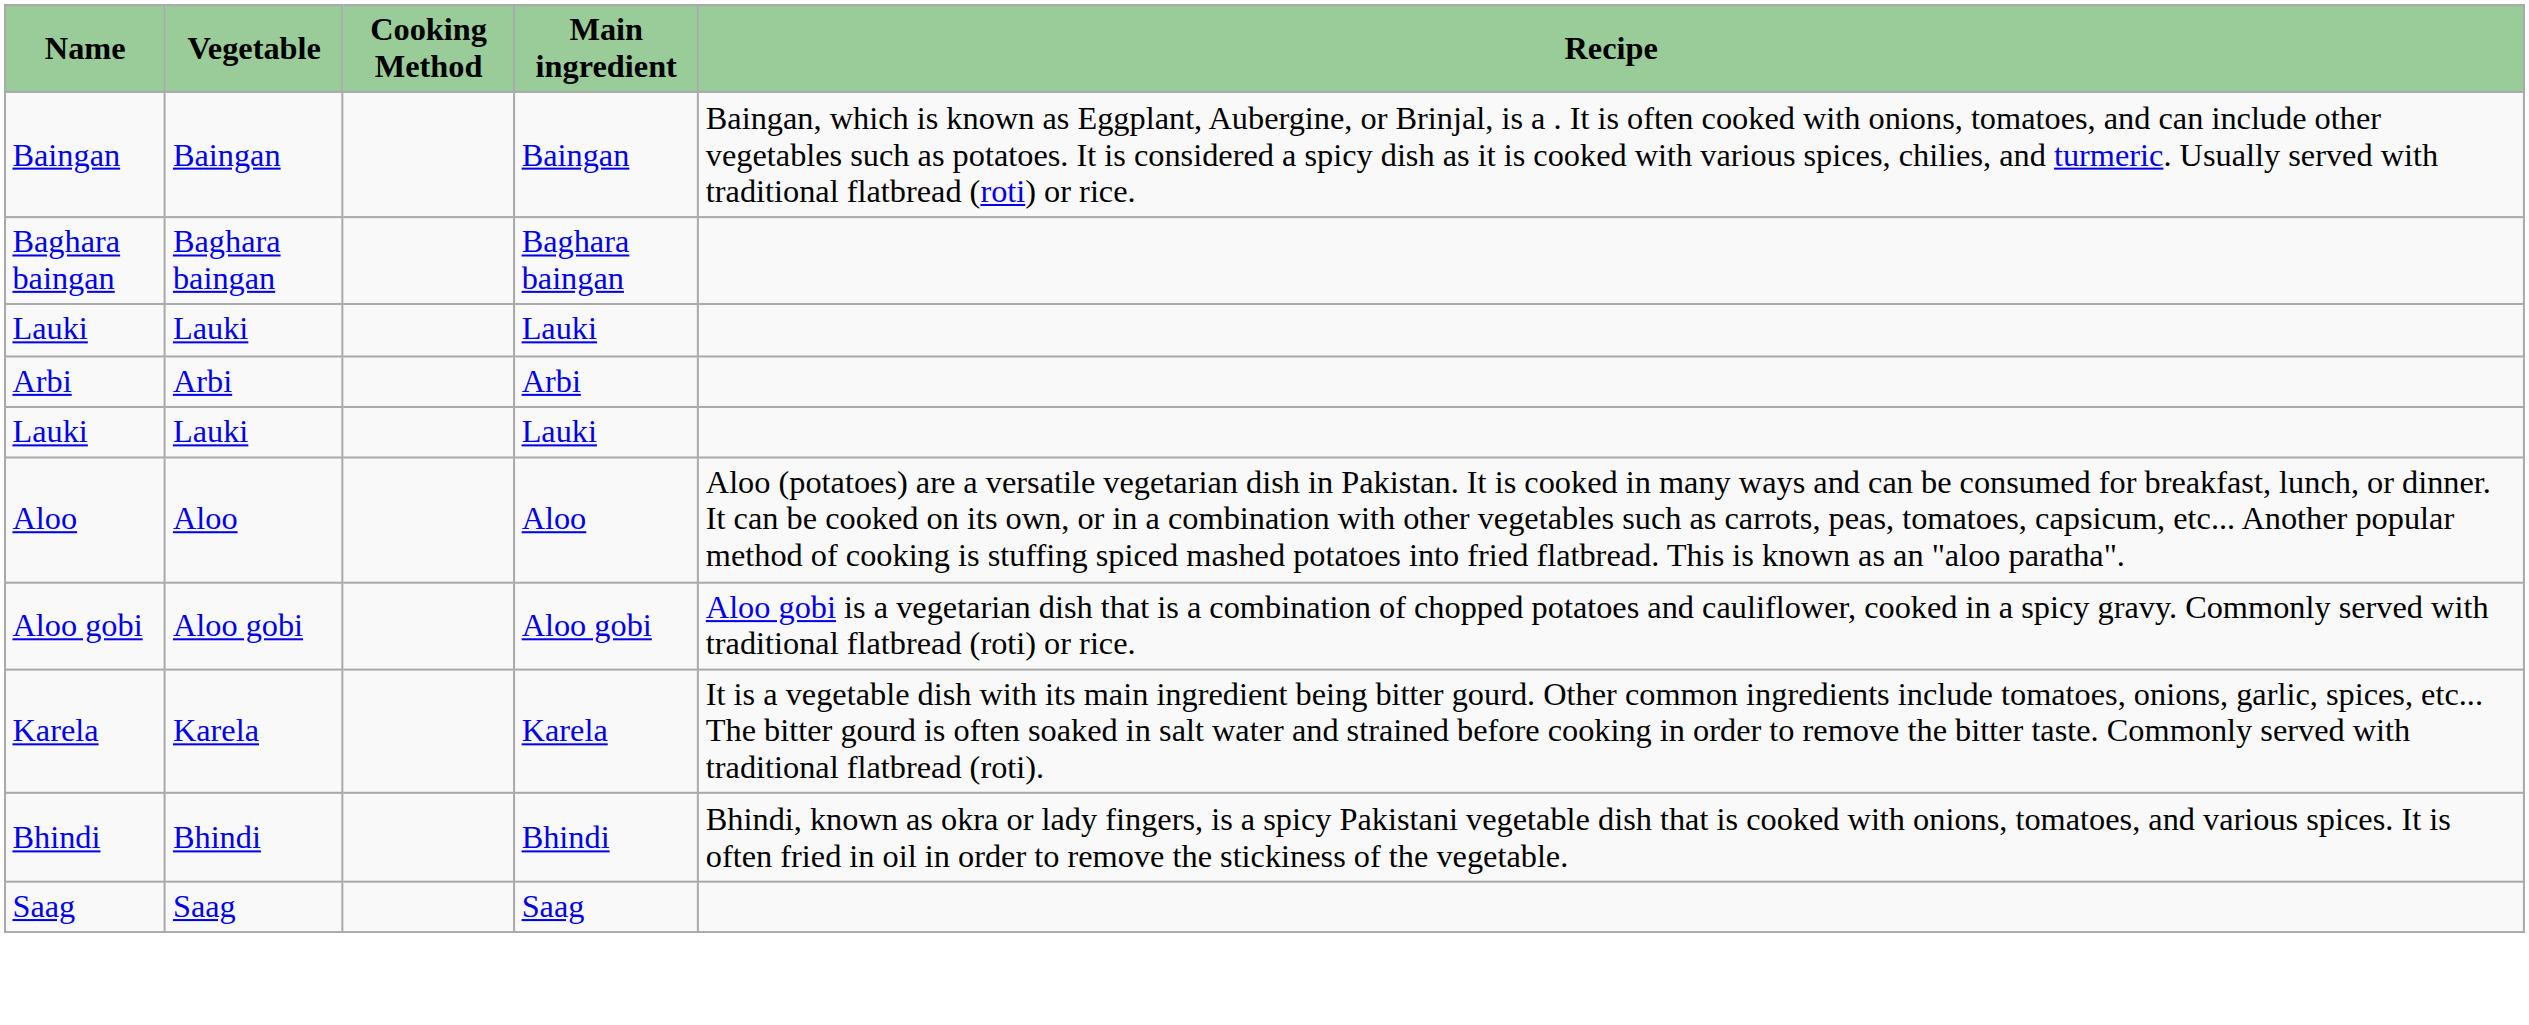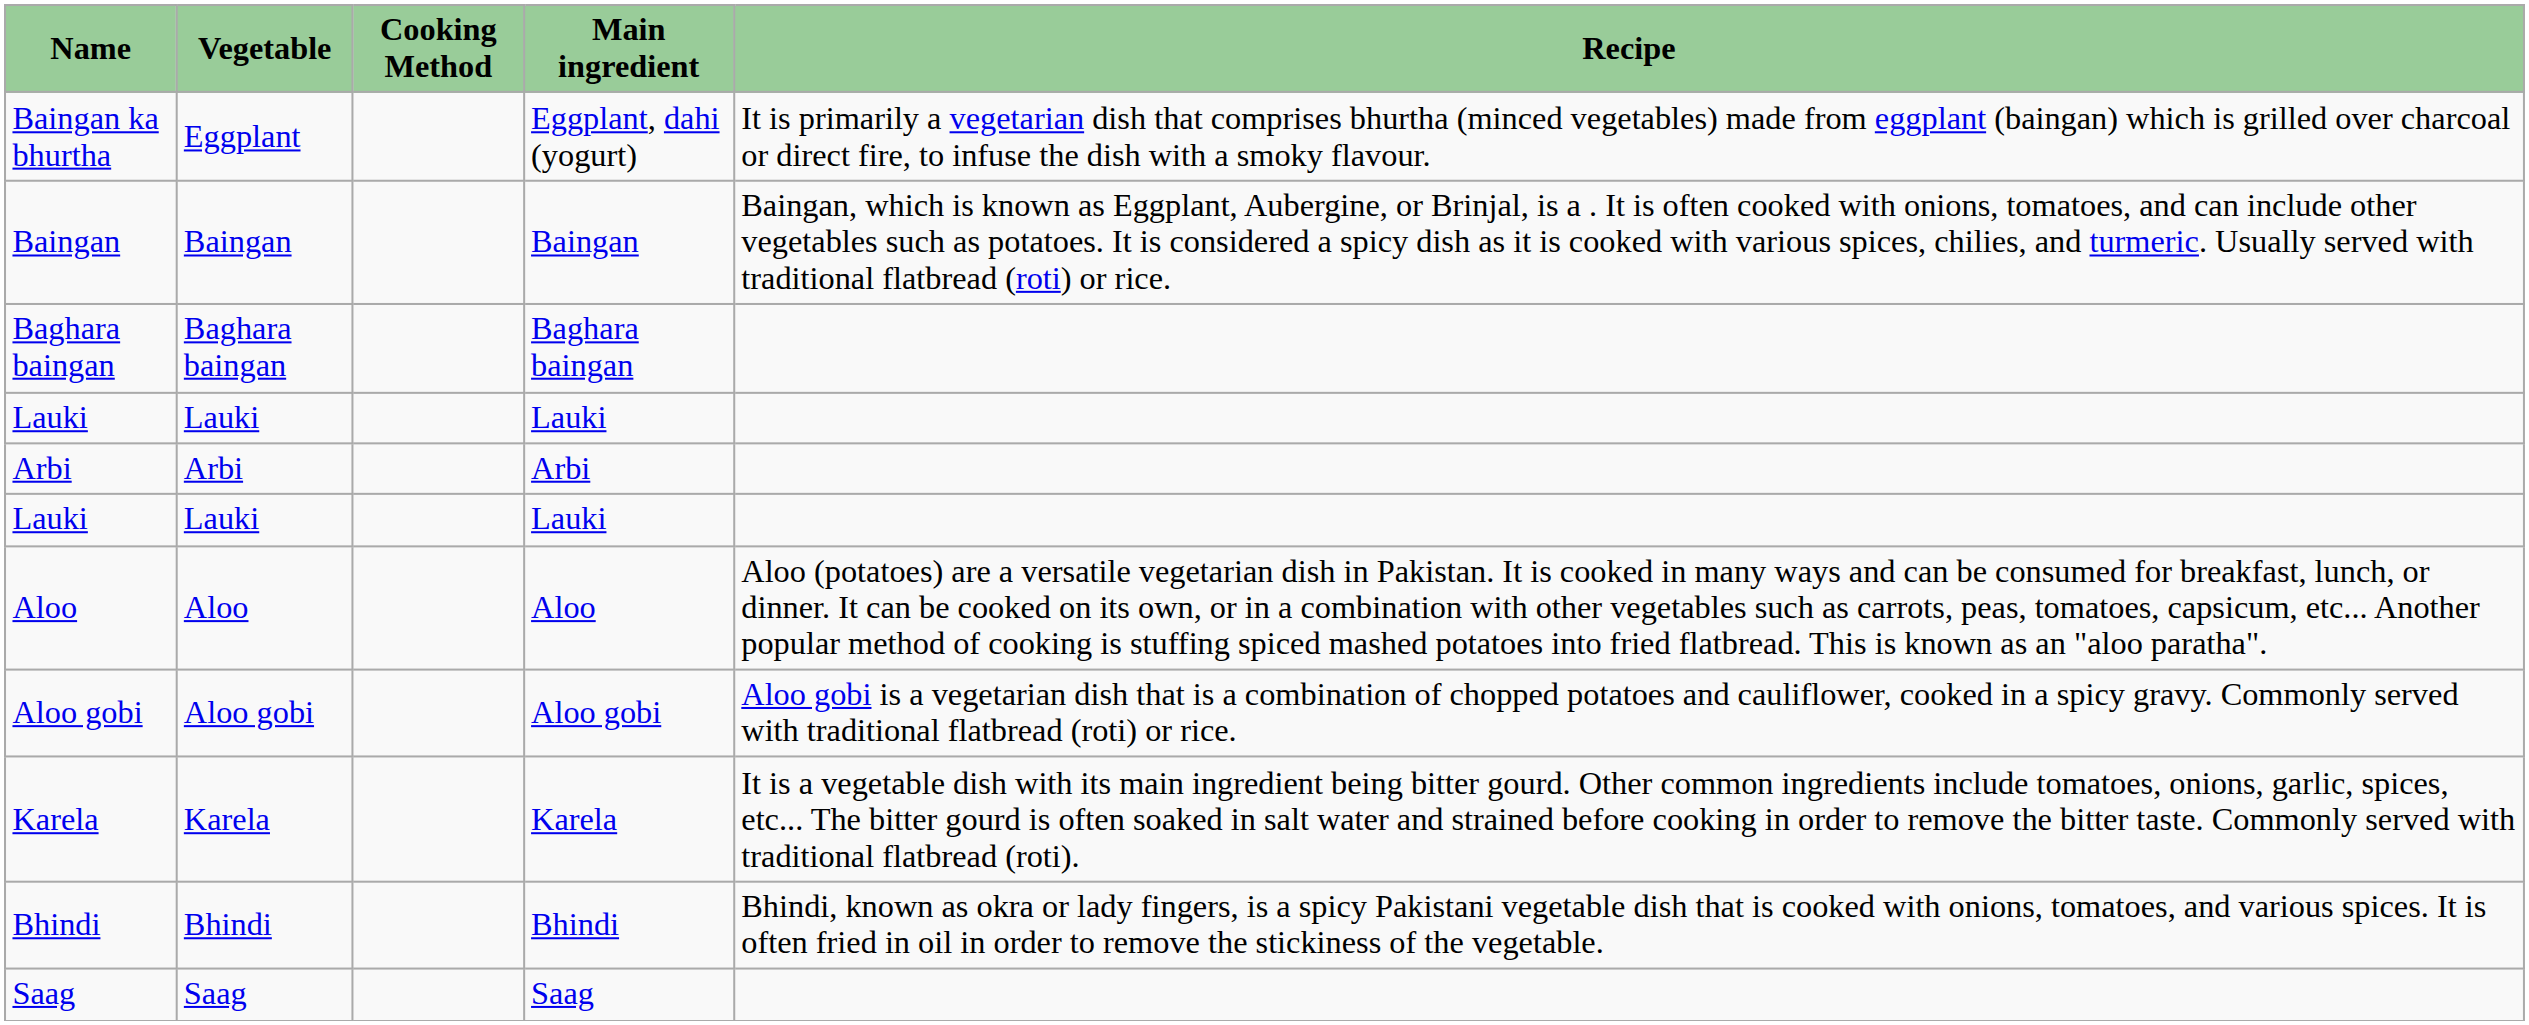 <table class="sortable wikitable">
 <tr>
 <th style="background: #99CC99;">Name</th>
 <th style="background: #99CC99;">Vegetable</th>
 <th style="background: #99CC99;">Cooking Method</th>
 <th style="background: #99CC99;">Main ingredient</th>
 <th style="background: #99CC99;">Recipe</th>
+</tr>
+<tr>
+<td><a href='#'>Baingan ka bhurtha</a></td>
+<td><a href='#'>Eggplant</a></td>
+<td></td>
+<td><a href='#'>Eggplant</a>, <a href='#'>dahi</a> (yogurt)</td>
+<td>It is primarily a <a href='#'>vegetarian</a> dish that comprises bhurtha (minced vegetables) made from <a href='#'>eggplant</a> (baingan) which is grilled over charcoal or direct fire, to infuse the dish with a smoky flavour.</td>
 </tr>
 <tr>
 <td><a href='#'>Baingan</a></td>
 <td><a href='#'>Baingan</a></td>
 <td></td>
 <td><a href='#'>Baingan</a></td>
 <td>Baingan, which is known as Eggplant, Aubergine, or Brinjal, is a . It is often cooked with onions, tomatoes, and can include other vegetables such as potatoes. It is considered a spicy dish as it is cooked with various spices, chilies, and <a href='#'>turmeric</a>. Usually served with traditional flatbread (<a href='#'>roti</a>) or rice.</td>
 </tr>
 <tr>
 <td><a href='#'>Baghara baingan</a></td>
 <td><a href='#'>Baghara baingan</a></td>
 <td></td>
 <td><a href='#'>Baghara baingan</a></td>
 <td></td>
 </tr>
 <tr>
 <td><a href='#'>Lauki</a></td>
 <td><a href='#'>Lauki</a></td>
 <td></td>
 <td><a href='#'>Lauki</a></td>
 <td></td>
 </tr>
 <tr>
 <td><a href='#'>Arbi</a></td>
 <td><a href='#'>Arbi</a></td>
 <td></td>
 <td><a href='#'>Arbi</a></td>
 <td></td>
 </tr>
 <tr>
 <td><a href='#'>Lauki</a></td>
 <td><a href='#'>Lauki</a></td>
 <td></td>
 <td><a href='#'>Lauki</a></td>
 <td></td>
 </tr>
 <tr>
 <td><a href='#'>Aloo</a></td>
 <td><a href='#'>Aloo</a></td>
 <td></td>
 <td><a href='#'>Aloo</a></td>
 <td>Aloo (potatoes) are a versatile vegetarian dish in Pakistan. It is cooked in many ways and can be consumed for breakfast, lunch, or dinner. It can be cooked on its own, or in a combination with other vegetables such as carrots, peas, tomatoes, capsicum, etc... Another popular method of cooking is stuffing spiced mashed potatoes into fried flatbread. This is known as an "aloo paratha".</td>
 </tr>
 <tr>
 <td><a href='#'>Aloo gobi</a></td>
 <td><a href='#'>Aloo gobi</a></td>
 <td></td>
 <td><a href='#'>Aloo gobi</a></td>
 <td><a href='#'>Aloo gobi</a> is a vegetarian dish that is a combination of chopped potatoes and cauliflower, cooked in a spicy gravy. Commonly served with traditional flatbread (roti) or rice.</td>
 </tr>
 <tr>
 <td><a href='#'>Karela</a></td>
 <td><a href='#'>Karela</a></td>
 <td></td>
 <td><a href='#'>Karela</a></td>
 <td>It is a vegetable dish with its main ingredient being bitter gourd. Other common ingredients include tomatoes, onions, garlic, spices, etc... The bitter gourd is often soaked in salt water and strained before cooking in order to remove the bitter taste. Commonly served with traditional flatbread (roti).</td>
 </tr>
 <tr>
 <td><a href='#'>Bhindi</a></td>
 <td><a href='#'>Bhindi</a></td>
 <td></td>
 <td><a href='#'>Bhindi</a></td>
 <td>Bhindi, known as okra or lady fingers, is a spicy Pakistani vegetable dish that is cooked with onions, tomatoes, and various spices. It is often fried in oil in order to remove the stickiness of the vegetable.</td>
 </tr>
 <tr>
 <td><a href='#'>Saag</a></td>
 <td><a href='#'>Saag</a></td>
 <td></td>
 <td><a href='#'>Saag</a></td>
 <td></td>
 </tr>
 <tr>
 </tr>
 </table>
